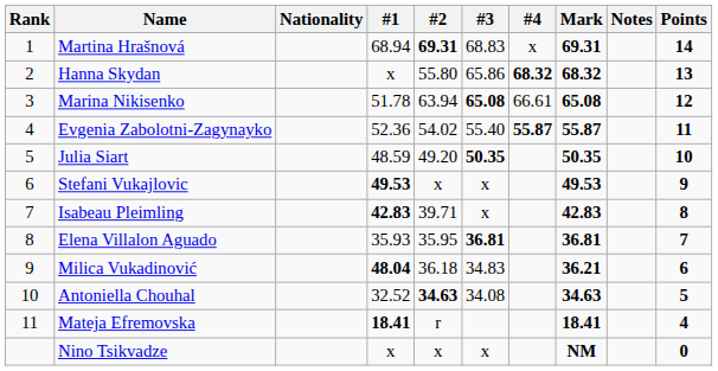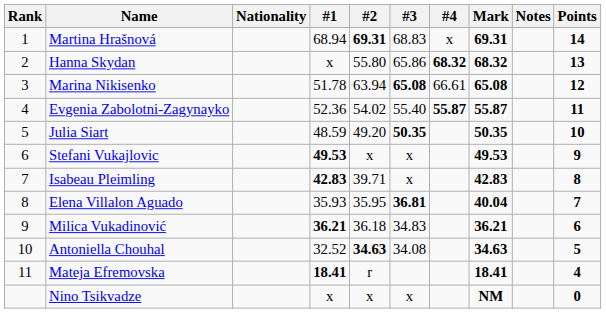 <table class="wikitable sortable" style="text-align:center">
 <tr>
 <th>Rank</th>
 <th>Name</th>
 <th>Nationality</th>
 <th>#1</th>
 <th>#2</th>
 <th>#3</th>
 <th>#4</th>
 <th>Mark</th>
 <th>Notes</th>
 <th>Points</th>
 </tr>
 <tr>
 <td>1</td>
 <td align=left><a href='#'>Martina Hrašnová</a></td>
 <td align=left></td>
 <td>68.94</td>
 <td><strong>69.31</strong></td>
 <td>68.83</td>
 <td>x</td>
 <td><strong>69.31</strong></td>
 <td></td>
 <td><strong>14</strong></td>
 </tr>
 <tr>
 <td>2</td>
 <td align=left><a href='#'>Hanna Skydan</a></td>
 <td align=left></td>
 <td>x</td>
 <td>55.80</td>
 <td>65.86</td>
 <td><strong>68.32</strong></td>
 <td><strong>68.32</strong></td>
 <td></td>
 <td><strong>13</strong></td>
 </tr>
 <tr>
 <td>3</td>
 <td align=left><a href='#'>Marina Nikisenko</a></td>
 <td align=left></td>
 <td>51.78</td>
 <td>63.94</td>
 <td><strong>65.08</strong></td>
 <td>66.61</td>
 <td><strong>65.08</strong></td>
 <td></td>
 <td><strong>12</strong></td>
 </tr>
 <tr>
 <td>4</td>
 <td align=left><a href='#'>Evgenia Zabolotni-Zagynayko</a></td>
 <td align=left></td>
 <td>52.36</td>
 <td>54.02</td>
 <td>55.40</td>
 <td><strong>55.87</strong></td>
 <td><strong>55.87</strong></td>
 <td></td>
 <td><strong>11</strong></td>
 </tr>
 <tr>
 <td>5</td>
 <td align=left><a href='#'>Julia Siart</a></td>
 <td align=left></td>
 <td>48.59</td>
 <td>49.20</td>
 <td><strong>50.35</strong></td>
 <td></td>
 <td><strong>50.35</strong></td>
 <td></td>
 <td><strong>10</strong></td>
 </tr>
 <tr>
 <td>6</td>
 <td align=left><a href='#'>Stefani Vukajlovic</a></td>
 <td align=left></td>
 <td><strong>49.53</strong></td>
 <td>x</td>
 <td>x</td>
 <td></td>
 <td><strong>49.53</strong></td>
 <td></td>
 <td><strong>9</strong></td>
 </tr>
 <tr>
 <td>7</td>
 <td align=left><a href='#'>Isabeau Pleimling</a></td>
 <td align=left></td>
 <td><strong>42.83</strong></td>
 <td>39.71</td>
 <td>x</td>
 <td></td>
 <td><strong>42.83</strong></td>
 <td></td>
 <td><strong>8</strong></td>
 </tr>
 <tr>
 <td>8</td>
 <td align=left><a href='#'>Elena Villalon Aguado</a></td>
 <td align=left></td>
 <td>35.93</td>
 <td>35.95</td>
 <td><strong>36.81</strong></td>
 <td></td>
-<td><strong>36.81</strong></td>
+<td><strong>40.04</strong></td>
 <td></td>
 <td><strong>7</strong></td>
 </tr>
 <tr>
 <td>9</td>
 <td align=left><a href='#'>Milica Vukadinović</a></td>
 <td align=left></td>
-<td><strong>48.04</strong></td>
+<td><strong>36.21</strong></td>
 <td>36.18</td>
 <td>34.83</td>
 <td></td>
 <td><strong>36.21</strong></td>
 <td></td>
 <td><strong>6</strong></td>
 </tr>
 <tr>
 <td>10</td>
 <td align=left><a href='#'>Antoniella Chouhal</a></td>
 <td align=left></td>
 <td>32.52</td>
 <td><strong>34.63</strong></td>
 <td>34.08</td>
 <td></td>
 <td><strong>34.63</strong></td>
 <td></td>
 <td><strong>5</strong></td>
 </tr>
 <tr>
 <td>11</td>
 <td align=left><a href='#'>Mateja Efremovska</a></td>
 <td align=left></td>
 <td><strong>18.41</strong></td>
 <td>r</td>
 <td></td>
 <td></td>
 <td><strong>18.41</strong></td>
 <td></td>
 <td><strong>4</strong></td>
 </tr>
 <tr>
 <td></td>
 <td align=left><a href='#'>Nino Tsikvadze</a></td>
 <td align=left></td>
 <td>x</td>
 <td>x</td>
 <td>x</td>
 <td></td>
 <td><strong>NM </strong></td>
 <td></td>
 <td><strong>0</strong></td>
 </tr>
 </table>
